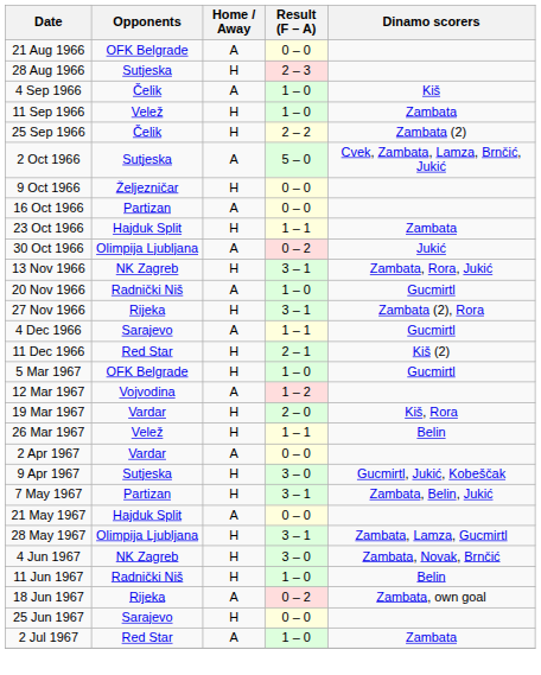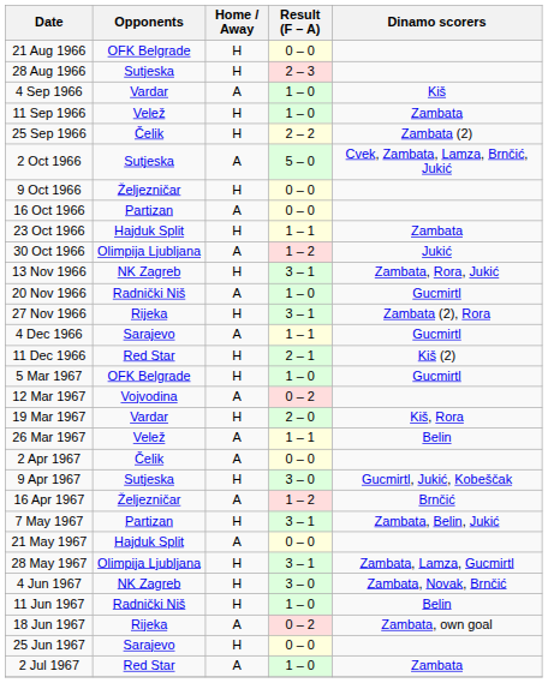 <table class="wikitable sortable" style="text-align:center">
 <tr>
 <th width="100">Date</th>
 <th width="130">Opponents</th>
 <th width="70">Home /<br>Away</th>
 <th width="70">Result<br> (F – A)</th>
 <th width="250">Dinamo scorers</th>
 </tr>
 <tr>
 <td>21 Aug 1966</td>
 <td><a href='#'>OFK Belgrade</a></td>
-<td>A</td>
+<td>H</td>
 <td bgcolor="#ffffdd">0 – 0</td>
 <td></td>
 </tr>
 <tr>
 <td>28 Aug 1966</td>
 <td><a href='#'>Sutjeska</a></td>
 <td>H</td>
 <td bgcolor="#ffdddd">2 – 3</td>
 <td></td>
 </tr>
 <tr>
 <td>4 Sep 1966</td>
-<td><a href='#'>Čelik</a></td>
+<td><a href='#'>Vardar</a></td>
 <td>A</td>
 <td bgcolor="#ddffdd">1 – 0</td>
 <td><a href='#'>Kiš</a></td>
 </tr>
 <tr>
 <td>11 Sep 1966</td>
 <td><a href='#'>Velež</a></td>
 <td>H</td>
 <td bgcolor="#ddffdd">1 – 0</td>
 <td><a href='#'>Zambata</a></td>
 </tr>
 <tr>
 <td>25 Sep 1966</td>
 <td><a href='#'>Čelik</a></td>
 <td>H</td>
 <td bgcolor="#ffffdd">2 – 2</td>
 <td><a href='#'>Zambata</a> (2)</td>
 </tr>
 <tr>
 <td>2 Oct 1966</td>
 <td><a href='#'>Sutjeska</a></td>
 <td>A</td>
 <td bgcolor="#ddffdd">5 – 0</td>
 <td><a href='#'>Cvek</a>, <a href='#'>Zambata</a>, <a href='#'>Lamza</a>, <a href='#'>Brnčić</a>, <a href='#'>Jukić</a></td>
 </tr>
 <tr>
 <td>9 Oct 1966</td>
 <td><a href='#'>Željezničar</a></td>
 <td>H</td>
 <td bgcolor="#ffffdd">0 – 0</td>
 <td></td>
 </tr>
 <tr>
 <td>16 Oct 1966</td>
 <td><a href='#'>Partizan</a></td>
 <td>A</td>
 <td bgcolor="#ffffdd">0 – 0</td>
 <td></td>
 </tr>
 <tr>
 <td>23 Oct 1966</td>
 <td><a href='#'>Hajduk Split</a></td>
 <td>H</td>
 <td bgcolor="#ffffdd">1 – 1</td>
 <td><a href='#'>Zambata</a></td>
 </tr>
 <tr>
 <td>30 Oct 1966</td>
 <td><a href='#'>Olimpija Ljubljana</a></td>
 <td>A</td>
-<td bgcolor="#ffdddd">0 – 2</td>
+<td bgcolor="#ffdddd">1 – 2</td>
 <td><a href='#'>Jukić</a></td>
 </tr>
 <tr>
 <td>13 Nov 1966</td>
 <td><a href='#'>NK Zagreb</a></td>
 <td>H</td>
 <td bgcolor="#ddffdd">3 – 1</td>
 <td><a href='#'>Zambata</a>, <a href='#'>Rora</a>, <a href='#'>Jukić</a></td>
 </tr>
 <tr>
 <td>20 Nov 1966</td>
 <td><a href='#'>Radnički Niš</a></td>
 <td>A</td>
 <td bgcolor="#ddffdd">1 – 0</td>
 <td><a href='#'>Gucmirtl</a></td>
 </tr>
 <tr>
 <td>27 Nov 1966</td>
 <td><a href='#'>Rijeka</a></td>
 <td>H</td>
 <td bgcolor="#ddffdd">3 – 1</td>
 <td><a href='#'>Zambata</a> (2), <a href='#'>Rora</a></td>
 </tr>
 <tr>
 <td>4 Dec 1966</td>
 <td><a href='#'>Sarajevo</a></td>
 <td>A</td>
 <td bgcolor="#ffffdd">1 – 1</td>
 <td><a href='#'>Gucmirtl</a></td>
 </tr>
 <tr>
 <td>11 Dec 1966</td>
 <td><a href='#'>Red Star</a></td>
 <td>H</td>
 <td bgcolor="#ddffdd">2 – 1</td>
 <td><a href='#'>Kiš</a> (2)</td>
 </tr>
 <tr>
 <td>5 Mar 1967</td>
 <td><a href='#'>OFK Belgrade</a></td>
 <td>H</td>
 <td bgcolor="#ddffdd">1 – 0</td>
 <td><a href='#'>Gucmirtl</a></td>
 </tr>
 <tr>
 <td>12 Mar 1967</td>
 <td><a href='#'>Vojvodina</a></td>
 <td>A</td>
-<td bgcolor="#ffdddd">1 – 2</td>
+<td bgcolor="#ffdddd">0 – 2</td>
 <td></td>
 </tr>
 <tr>
 <td>19 Mar 1967</td>
 <td><a href='#'>Vardar</a></td>
 <td>H</td>
 <td bgcolor="#ddffdd">2 – 0</td>
 <td><a href='#'>Kiš</a>, <a href='#'>Rora</a></td>
 </tr>
 <tr>
 <td>26 Mar 1967</td>
 <td><a href='#'>Velež</a></td>
-<td>H</td>
+<td>A</td>
 <td bgcolor="#ffffdd">1 – 1</td>
 <td><a href='#'>Belin</a></td>
 </tr>
 <tr>
 <td>2 Apr 1967</td>
-<td><a href='#'>Vardar</a></td>
+<td><a href='#'>Čelik</a></td>
 <td>A</td>
 <td bgcolor="#ffffdd">0 – 0</td>
 <td></td>
 </tr>
 <tr>
 <td>9 Apr 1967</td>
 <td><a href='#'>Sutjeska</a></td>
 <td>H</td>
 <td bgcolor="#ddffdd">3 – 0</td>
 <td><a href='#'>Gucmirtl</a>, <a href='#'>Jukić</a>, <a href='#'>Kobeščak</a></td>
+</tr>
+<tr>
+<td>16 Apr 1967</td>
+<td><a href='#'>Željezničar</a></td>
+<td>A</td>
+<td bgcolor="#ffdddd">1 – 2</td>
+<td><a href='#'>Brnčić</a></td>
 </tr>
 <tr>
 <td>7 May 1967</td>
 <td><a href='#'>Partizan</a></td>
 <td>H</td>
 <td bgcolor="#ddffdd">3 – 1</td>
 <td><a href='#'>Zambata</a>, <a href='#'>Belin</a>, <a href='#'>Jukić</a></td>
 </tr>
 <tr>
 <td>21 May 1967</td>
 <td><a href='#'>Hajduk Split</a></td>
 <td>A</td>
 <td bgcolor="#ffffdd">0 – 0</td>
 <td></td>
 </tr>
 <tr>
 <td>28 May 1967</td>
 <td><a href='#'>Olimpija Ljubljana</a></td>
 <td>H</td>
 <td bgcolor="#ddffdd">3 – 1</td>
 <td><a href='#'>Zambata</a>, <a href='#'>Lamza</a>, <a href='#'>Gucmirtl</a></td>
 </tr>
 <tr>
 <td>4 Jun 1967</td>
 <td><a href='#'>NK Zagreb</a></td>
 <td>H</td>
 <td bgcolor="#ddffdd">3 – 0</td>
 <td><a href='#'>Zambata</a>, <a href='#'>Novak</a>, <a href='#'>Brnčić</a></td>
 </tr>
 <tr>
 <td>11 Jun 1967</td>
 <td><a href='#'>Radnički Niš</a></td>
 <td>H</td>
 <td bgcolor="#ddffdd">1 – 0</td>
 <td><a href='#'>Belin</a></td>
 </tr>
 <tr>
 <td>18 Jun 1967</td>
 <td><a href='#'>Rijeka</a></td>
 <td>A</td>
 <td bgcolor="#ffdddd">0 – 2</td>
 <td><a href='#'>Zambata</a>, own goal</td>
 </tr>
 <tr>
 <td>25 Jun 1967</td>
 <td><a href='#'>Sarajevo</a></td>
 <td>H</td>
 <td bgcolor="#ffffdd">0 – 0</td>
 <td></td>
 </tr>
 <tr>
 <td>2 Jul 1967</td>
 <td><a href='#'>Red Star</a></td>
 <td>A</td>
 <td bgcolor="#ddffdd">1 – 0</td>
 <td><a href='#'>Zambata</a></td>
 </tr>
 <tr>
 </tr>
 </table>
